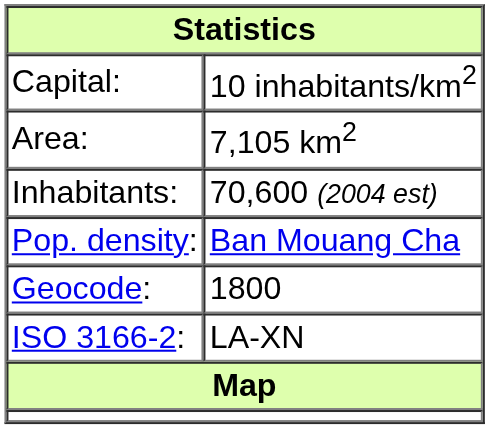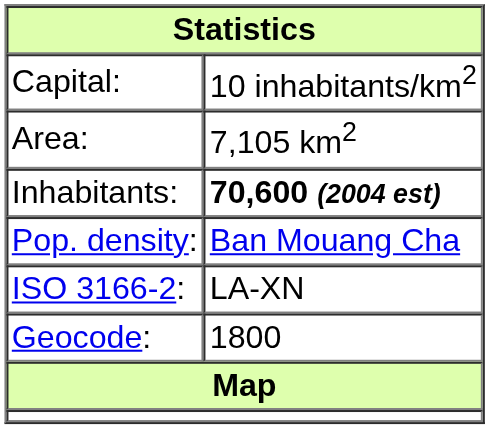 <table border="1" cellpadding="2" cellspacing="0" align="right">
 <tr>
 <th colspan="2" align=center bgcolor="#DEFFAD">Statistics</th>
 </tr>
 <tr>
 <td>Capital:</td>
 <td valign=top>10 inhabitants/km<sup>2</sup></td>
 </tr>
 <tr>
 <td>Area:</td>
 <td valign=top>7,105 km<sup>2</sup></td>
 </tr>
 <tr>
 <td>Inhabitants:</td>
-<td valign=top>70,600 <small><em>(2004 est)</em></small></td>
+<td valign=top><strong>70,600 <small><em>(2004 est)</em></small></strong></td>
 </tr>
 <tr>
 <td><a href='#'>Pop. density</a>:</td>
 <td><a href='#'>Ban Mouang Cha</a></td>
 </tr>
 <tr>
+<td><a href='#'>ISO 3166-2</a>:</td>
+<td>LA-XN</td>
+</tr>
+<tr>
 <td><a href='#'>Geocode</a>:</td>
 <td>1800</td>
-</tr>
-<tr>
-<td><a href='#'>ISO 3166-2</a>:</td>
-<td>LA-XN</td>
 </tr>
 <tr>
 <th colspan="2" align=center bgcolor="#DEFFAD">Map</th>
 </tr>
 <tr>
 <td colspan="2" align=center></td>
 </tr>
 </table>
